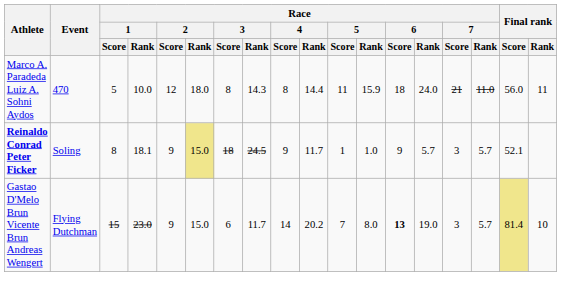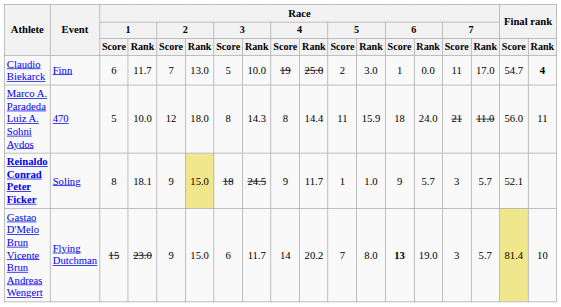 <table class="wikitable" style="font-size:90%">
 <tr>
 <th rowspan="3">Athlete</th>
 <th rowspan="3">Event</th>
 <th colspan="14">Race</th>
 <th rowspan=2 colspan="2">Final rank</th>
 </tr>
 <tr style="font-size:95%">
 <th colspan="2">1</th>
 <th colspan="2">2</th>
 <th colspan="2">3</th>
 <th colspan="2">4</th>
 <th colspan="2">5</th>
 <th colspan="2">6</th>
 <th colspan="2">7</th>
 </tr>
 <tr style="font-size:95%">
 <th>Score</th>
 <th>Rank</th>
 <th>Score</th>
 <th>Rank</th>
 <th>Score</th>
 <th>Rank</th>
 <th>Score</th>
 <th>Rank</th>
 <th>Score</th>
 <th>Rank</th>
 <th>Score</th>
 <th>Rank</th>
 <th>Score</th>
 <th>Rank</th>
 <th>Score</th>
 <th>Rank</th>
+</tr>
+<tr align=center>
+<td align=left><a href='#'>Claudio Biekarck</a></td>
+<td align=left><a href='#'>Finn</a></td>
+<td>6</td>
+<td>11.7</td>
+<td>7</td>
+<td>13.0</td>
+<td>5</td>
+<td>10.0</td>
+<td><s>19</s></td>
+<td><s>25.0</s></td>
+<td>2</td>
+<td>3.0</td>
+<td>1</td>
+<td>0.0</td>
+<td>11</td>
+<td>17.0</td>
+<td>54.7</td>
+<td><strong>4</strong></td>
 </tr>
 <tr align=center>
 <td align=left><a href='#'>Marco A. Paradeda</a><br><a href='#'>Luiz A. Sohni Aydos</a></td>
 <td align=left><a href='#'>470</a></td>
 <td>5</td>
 <td>10.0</td>
 <td>12</td>
 <td>18.0</td>
 <td>8</td>
 <td>14.3</td>
 <td>8</td>
 <td>14.4</td>
 <td>11</td>
 <td>15.9</td>
 <td>18</td>
 <td>24.0</td>
 <td><s>21</s></td>
 <td><s>11.0</s></td>
 <td>56.0</td>
 <td>11</td>
 </tr>
 <tr align=center>
 <td align=left><strong><a href='#'>Reinaldo Conrad</a><br><a href='#'>Peter Ficker</a></strong></td>
 <td align=left><a href='#'>Soling</a></td>
 <td>8</td>
 <td>18.1</td>
 <td>9</td>
 <td style="background: khaki;">15.0</td>
 <td><s>18</s></td>
 <td><s>24.5</s></td>
 <td>9</td>
 <td>11.7</td>
 <td>1</td>
 <td>1.0</td>
 <td>9</td>
 <td>5.7</td>
 <td>3</td>
 <td>5.7</td>
 <td>52.1</td>
 <td></td>
 </tr>
 <tr align=center>
 <td align=left><a href='#'>Gastao D'Melo Brun</a><br><a href='#'>Vicente Brun</a><br><a href='#'>Andreas Wengert</a></td>
 <td align=left><a href='#'>Flying Dutchman</a></td>
 <td><s>15</s></td>
 <td><s>23.0</s></td>
 <td>9</td>
 <td>15.0</td>
 <td>6</td>
 <td>11.7</td>
 <td>14</td>
 <td>20.2</td>
 <td>7</td>
 <td>8.0</td>
 <td><strong>13</strong></td>
 <td>19.0</td>
 <td>3</td>
 <td>5.7</td>
 <td style="background: khaki;">81.4</td>
 <td>10</td>
 </tr>
 </table>
